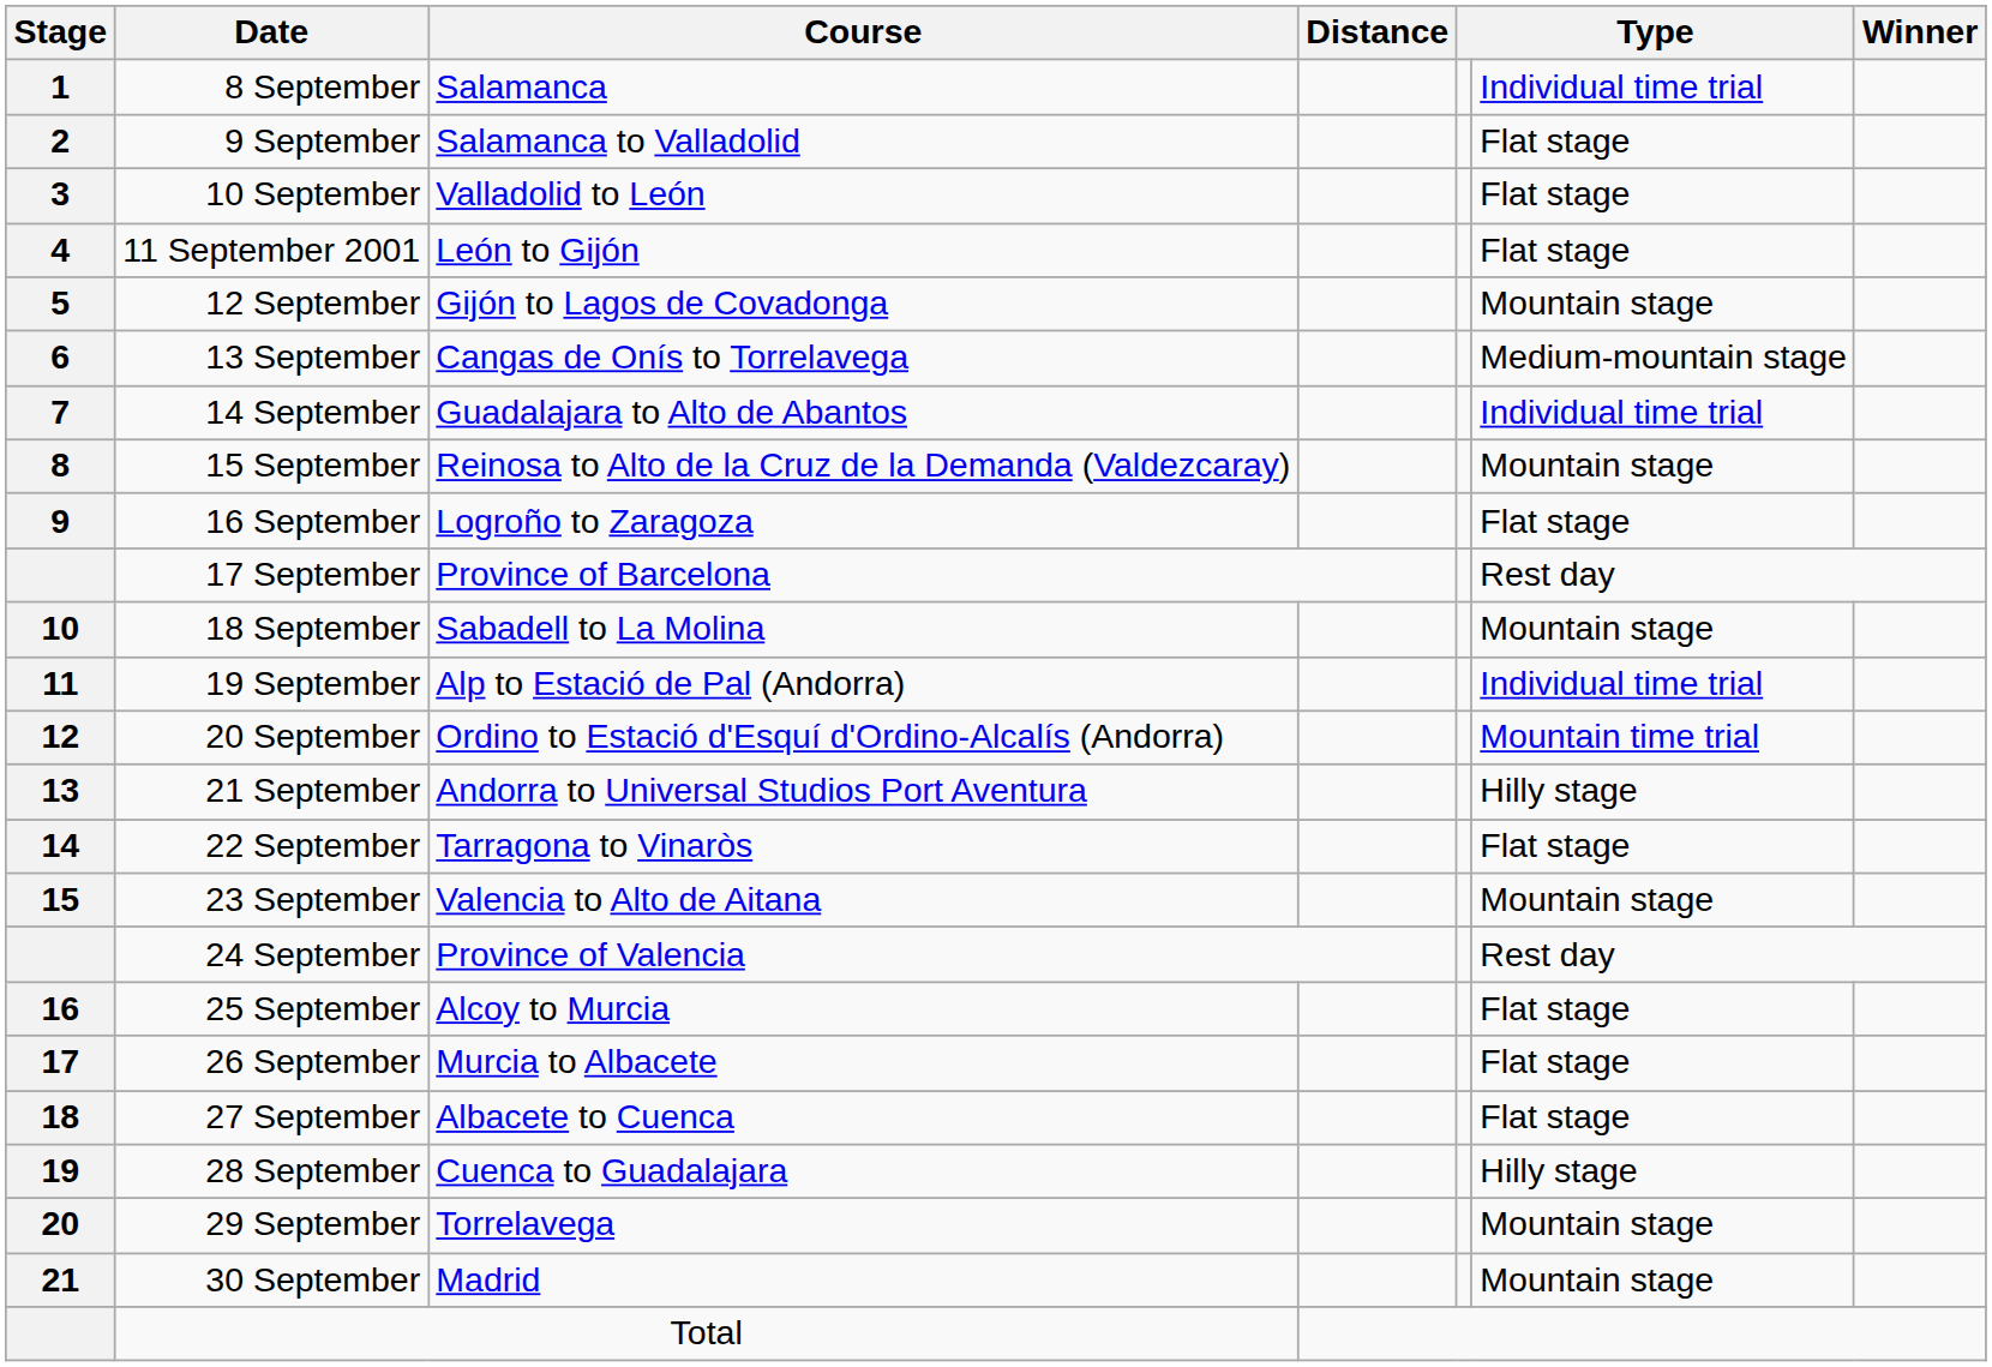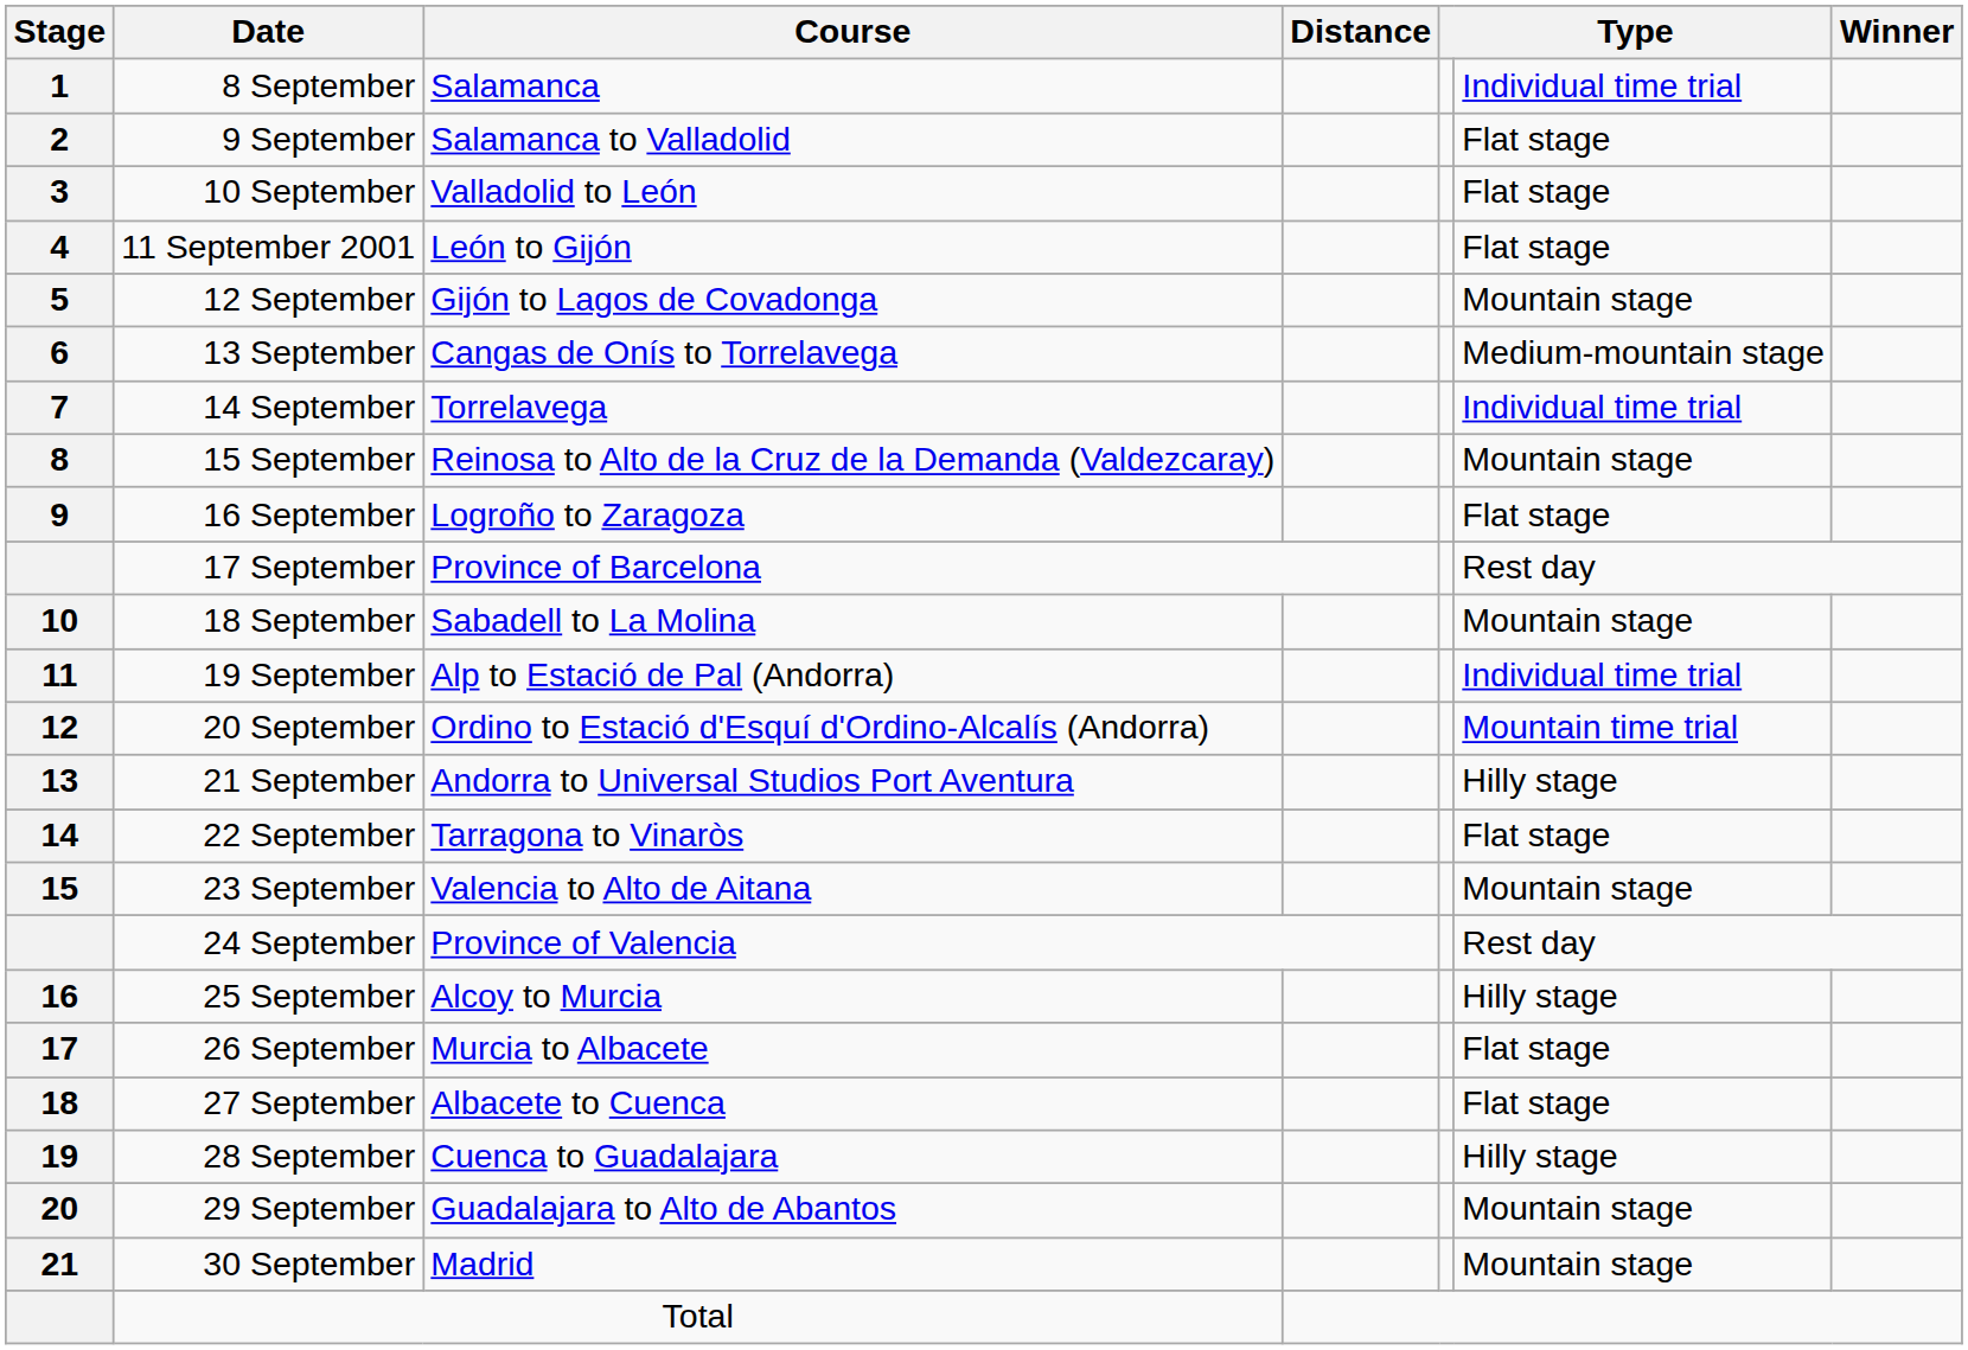 <table class="wikitable">
 <tr>
 <th scope="col">Stage</th>
 <th scope="col">Date</th>
 <th scope="col">Course</th>
 <th scope="col">Distance</th>
 <th scope="col" colspan="2">Type</th>
 <th scope="col">Winner</th>
 </tr>
 <tr>
 <th scope="row">1</th>
 <td style="text-align:right">8 September</td>
 <td><a href='#'>Salamanca</a></td>
 <td style="text-align:center;"></td>
 <td></td>
 <td><a href='#'>Individual time trial</a></td>
 <td></td>
 </tr>
 <tr>
 <th scope="row">2</th>
 <td style="text-align:right">9 September</td>
 <td><a href='#'>Salamanca</a> to <a href='#'>Valladolid</a></td>
 <td style="text-align:center;"></td>
 <td></td>
 <td>Flat stage</td>
 <td></td>
 </tr>
 <tr>
 <th scope="row">3</th>
 <td style="text-align:right">10 September</td>
 <td><a href='#'>Valladolid</a> to <a href='#'>León</a></td>
 <td style="text-align:center;"></td>
 <td></td>
 <td>Flat stage</td>
 <td></td>
 </tr>
 <tr>
 <th scope="row">4</th>
 <td style="text-align:right">11 September 2001</td>
 <td><a href='#'>León</a> to <a href='#'>Gijón</a></td>
 <td style="text-align:center;"></td>
 <td></td>
 <td>Flat stage</td>
 <td></td>
 </tr>
 <tr>
 <th scope="row">5</th>
 <td style="text-align:right">12 September</td>
 <td><a href='#'>Gijón</a> to <a href='#'>Lagos de Covadonga</a></td>
 <td style="text-align:center;"></td>
 <td></td>
 <td>Mountain stage</td>
 <td></td>
 </tr>
 <tr>
 <th scope="row">6</th>
 <td style="text-align:right">13 September</td>
 <td><a href='#'>Cangas de Onís</a> to <a href='#'>Torrelavega</a></td>
 <td style="text-align:center;"></td>
 <td></td>
 <td>Medium-mountain stage</td>
 <td></td>
 </tr>
 <tr>
 <th scope="row">7</th>
 <td style="text-align:right">14 September</td>
-<td><a href='#'>Guadalajara</a> to <a href='#'>Alto de Abantos</a></td>
+<td><a href='#'>Torrelavega</a></td>
 <td style="text-align:center;"></td>
 <td></td>
 <td><a href='#'>Individual time trial</a></td>
 <td></td>
 </tr>
 <tr>
 <th scope="row">8</th>
 <td style="text-align:right">15 September</td>
 <td><a href='#'>Reinosa</a> to <a href='#'>Alto de la Cruz de la Demanda</a> (<a href='#'>Valdezcaray</a>)</td>
 <td style="text-align:center;"></td>
 <td></td>
 <td>Mountain stage</td>
 <td></td>
 </tr>
 <tr>
 <th scope="row">9</th>
 <td style="text-align:right">16 September</td>
 <td><a href='#'>Logroño</a> to <a href='#'>Zaragoza</a></td>
 <td style="text-align:center;"></td>
 <td></td>
 <td>Flat stage</td>
 <td></td>
 </tr>
 <tr>
 <th></th>
 <td style="text-align:right">17 September</td>
 <td colspan="2" style="text-align:left;"><a href='#'>Province of Barcelona</a></td>
 <td></td>
 <td colspan="2">Rest day</td>
 </tr>
 <tr>
 <th scope="row">10</th>
 <td style="text-align:right">18 September</td>
 <td><a href='#'>Sabadell</a> to <a href='#'>La Molina</a></td>
 <td style="text-align:center;"></td>
 <td></td>
 <td>Mountain stage</td>
 <td></td>
 </tr>
 <tr>
 <th scope="row">11</th>
 <td style="text-align:right">19 September</td>
 <td><a href='#'>Alp</a> to <a href='#'>Estació de Pal</a> (Andorra)</td>
 <td style="text-align:center;"></td>
 <td></td>
 <td><a href='#'>Individual time trial</a></td>
 <td></td>
 </tr>
 <tr>
 <th scope="row">12</th>
 <td style="text-align:right">20 September</td>
 <td><a href='#'>Ordino</a> to <a href='#'>Estació d'Esquí d'Ordino-Alcalís</a> (Andorra)</td>
 <td style="text-align:center;"></td>
 <td></td>
 <td><a href='#'>Mountain time trial</a></td>
 <td></td>
 </tr>
 <tr>
 <th scope="row">13</th>
 <td style="text-align:right">21 September</td>
 <td><a href='#'>Andorra</a> to <a href='#'>Universal Studios Port Aventura</a></td>
 <td style="text-align:center;"></td>
 <td></td>
 <td>Hilly stage</td>
 <td></td>
 </tr>
 <tr>
 <th scope="row">14</th>
 <td style="text-align:right">22 September</td>
 <td><a href='#'>Tarragona</a> to <a href='#'>Vinaròs</a></td>
 <td style="text-align:center;"></td>
 <td></td>
 <td>Flat stage</td>
 <td></td>
 </tr>
 <tr>
 <th scope="row">15</th>
 <td style="text-align:right">23 September</td>
 <td><a href='#'>Valencia</a> to <a href='#'>Alto de Aitana</a></td>
 <td style="text-align:center;"></td>
 <td></td>
 <td>Mountain stage</td>
 <td></td>
 </tr>
 <tr>
 <th></th>
 <td style="text-align:right">24 September</td>
 <td colspan="2" style="text-align:left;"><a href='#'>Province of Valencia</a></td>
 <td></td>
 <td colspan="2">Rest day</td>
 </tr>
 <tr>
 <th scope="row">16</th>
 <td style="text-align:right">25 September</td>
 <td><a href='#'>Alcoy</a> to <a href='#'>Murcia</a></td>
 <td style="text-align:center;"></td>
 <td></td>
-<td>Flat stage</td>
+<td>Hilly stage</td>
 <td></td>
 </tr>
 <tr>
 <th scope="row">17</th>
 <td style="text-align:right">26 September</td>
 <td><a href='#'>Murcia</a> to <a href='#'>Albacete</a></td>
 <td style="text-align:center;"></td>
 <td></td>
 <td>Flat stage</td>
 <td></td>
 </tr>
 <tr>
 <th scope="row">18</th>
 <td style="text-align:right">27 September</td>
 <td><a href='#'>Albacete</a> to <a href='#'>Cuenca</a></td>
 <td style="text-align:center;"></td>
 <td></td>
 <td>Flat stage</td>
 <td></td>
 </tr>
 <tr>
 <th scope="row">19</th>
 <td style="text-align:right">28 September</td>
 <td><a href='#'>Cuenca</a> to <a href='#'>Guadalajara</a></td>
 <td style="text-align:center;"></td>
 <td></td>
 <td>Hilly stage</td>
 <td></td>
 </tr>
 <tr>
 <th scope="row">20</th>
 <td style="text-align:right">29 September</td>
-<td><a href='#'>Torrelavega</a></td>
+<td><a href='#'>Guadalajara</a> to <a href='#'>Alto de Abantos</a></td>
 <td style="text-align:center;"></td>
 <td></td>
 <td>Mountain stage</td>
 <td></td>
 </tr>
 <tr>
 <th scope="row">21</th>
 <td style="text-align:right">30 September</td>
 <td><a href='#'>Madrid</a></td>
 <td style="text-align:center;"></td>
 <td></td>
 <td>Mountain stage</td>
 <td></td>
 </tr>
 <tr>
 <th scope="row"></th>
 <td colspan="2" style="text-align:center">Total</td>
 <td colspan="5" style="text-align:center"></td>
 </tr>
 </table>
